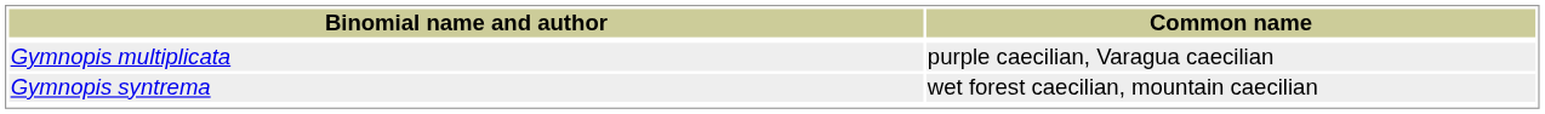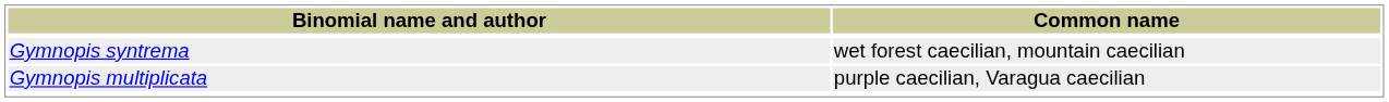 <table style="text-align:left; border:1px solid #999999; width: 55%">
 <tr style="background:#CCCC99; text-align: center; ">
 <th style="width: 60%; ">Binomial name and author</th>
 <th style="width: 40%; ">Common name</th>
 </tr>
 <tr>
 </tr>
 <tr style="background:#EEEEEE;">
+<td><em><a href='#'>Gymnopis syntrema</a></em> </td>
+<td>wet forest caecilian, mountain caecilian</td>
+</tr>
+<tr style="background:#EEEEEE;">
 <td><em><a href='#'>Gymnopis multiplicata</a></em> </td>
 <td>purple caecilian, Varagua caecilian</td>
-</tr>
-<tr style="background:#EEEEEE;">
-<td><em><a href='#'>Gymnopis syntrema</a></em> </td>
-<td>wet forest caecilian, mountain caecilian</td>
 </tr>
 <tr>
 </tr>
 </table>
